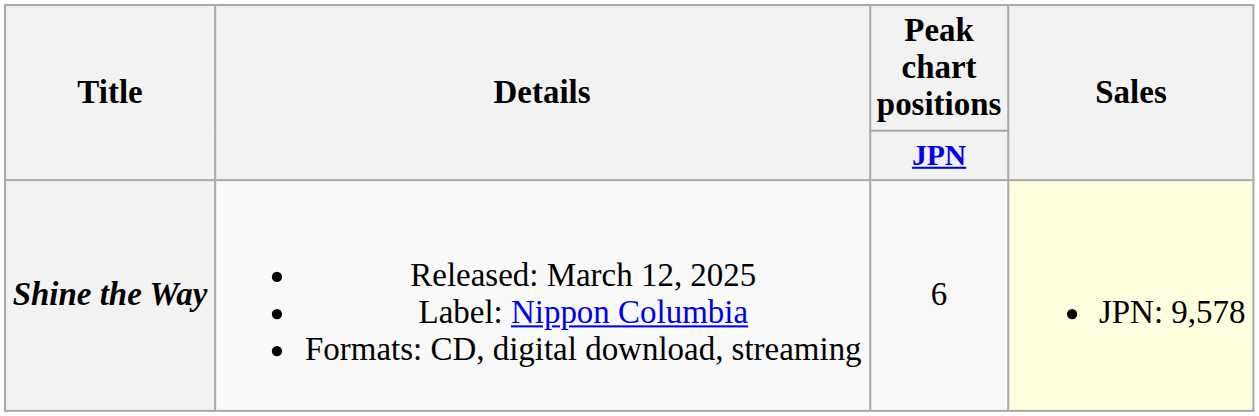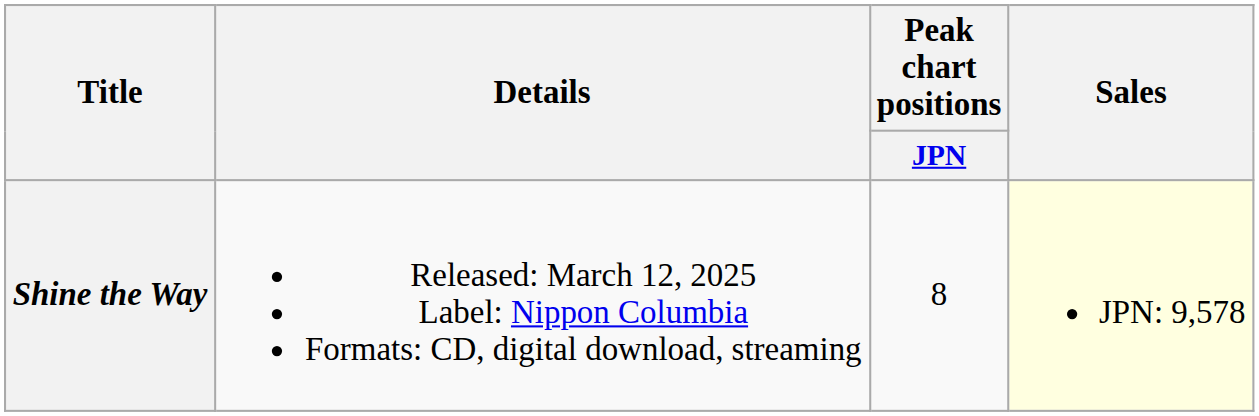 <table class="wikitable plainrowheaders" style="text-align:center;">
 <tr>
 <th scope="col" rowspan="2">Title</th>
 <th scope="col" rowspan="2">Details</th>
 <th scope="col" colspan="1">Peak chart positions</th>
 <th scope="col" rowspan="2">Sales</th>
 </tr>
 <tr>
 <th scope="col" style="font-size:90%; width:3em"><a href='#'>JPN</a><br></th>
 </tr>
 <tr>
 <th scope="row"><em>Shine the Way</em></th>
 <td><br><ul><li>Released: March 12, 2025</li><li>Label: <a href='#'>Nippon Columbia</a></li><li>Formats: CD, digital download, streaming</li></ul></td>
-<td>6</td>
+<td>8</td>
 <td style="background: lightyellow;"><br><ul><li>JPN: 9,578</li></ul></td>
 </tr>
 </table>
